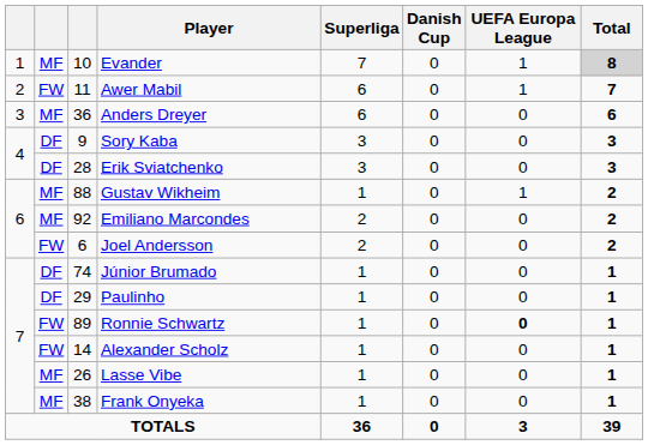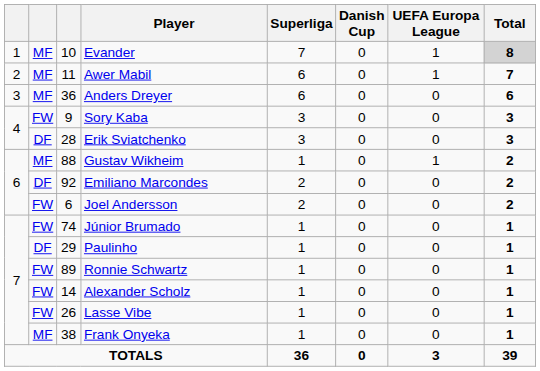 <table class="wikitable sortable" style="font-size: 95%; text-align: center;">
 <tr>
 <th width=20></th>
 <th width=20></th>
 <th width=20></th>
 <th width=200>Player</th>
 <th width=50>Superliga</th>
 <th width=50>Danish Cup</th>
 <th width=100>UEFA Europa League</th>
 <th width=50>Total</th>
 </tr>
 <tr>
 <td rowspan="1">1</td>
 <td><a href='#'>MF</a></td>
 <td>10</td>
 <td align=left> <a href='#'>Evander</a></td>
 <td>7</td>
 <td>0</td>
 <td>1</td>
 <td style="background: lightgrey;"><strong>8</strong></td>
 </tr>
 <tr>
 <td rowspan="1">2</td>
-<td><a href='#'>FW</a></td>
+<td><a href='#'>MF</a></td>
 <td>11</td>
 <td align=left> <a href='#'>Awer Mabil</a></td>
 <td>6</td>
 <td>0</td>
 <td>1</td>
 <td><strong>7</strong></td>
 </tr>
 <tr>
 <td rowspan="1">3</td>
 <td><a href='#'>MF</a></td>
 <td>36</td>
 <td align=left> <a href='#'>Anders Dreyer</a></td>
 <td>6</td>
 <td>0</td>
 <td>0</td>
 <td><strong>6</strong></td>
 </tr>
 <tr>
 <td rowspan="2">4</td>
-<td><a href='#'>DF</a></td>
+<td><a href='#'>FW</a></td>
 <td>9</td>
 <td align=left> <a href='#'>Sory Kaba</a></td>
 <td>3</td>
 <td>0</td>
 <td>0</td>
 <td><strong>3</strong></td>
 </tr>
 <tr>
 <td><a href='#'>DF</a></td>
 <td>28</td>
 <td align=left> <a href='#'>Erik Sviatchenko</a></td>
 <td>3</td>
 <td>0</td>
 <td>0</td>
 <td><strong>3</strong></td>
 </tr>
 <tr>
 <td rowspan="3">6</td>
 <td><a href='#'>MF</a></td>
 <td>88</td>
 <td align=left> <a href='#'>Gustav Wikheim</a></td>
 <td>1</td>
 <td>0</td>
 <td>1</td>
 <td><strong>2</strong></td>
 </tr>
 <tr>
-<td><a href='#'>MF</a></td>
+<td><a href='#'>DF</a></td>
 <td>92</td>
 <td align=left> <a href='#'>Emiliano Marcondes</a></td>
 <td>2</td>
 <td>0</td>
 <td>0</td>
 <td><strong>2</strong></td>
 </tr>
 <tr>
 <td><a href='#'>FW</a></td>
 <td>6</td>
 <td align=left> <a href='#'>Joel Andersson</a></td>
 <td>2</td>
 <td>0</td>
 <td>0</td>
 <td><strong>2</strong></td>
 </tr>
 <tr>
 <td rowspan="6">7</td>
-<td><a href='#'>DF</a></td>
+<td><a href='#'>FW</a></td>
 <td>74</td>
 <td align=left> <a href='#'>Júnior Brumado</a></td>
 <td>1</td>
 <td>0</td>
 <td>0</td>
 <td><strong>1</strong></td>
 </tr>
 <tr>
 <td><a href='#'>DF</a></td>
 <td>29</td>
 <td align=left> <a href='#'>Paulinho</a></td>
 <td>1</td>
 <td>0</td>
 <td>0</td>
 <td><strong>1</strong></td>
 </tr>
 <tr>
 <td><a href='#'>FW</a></td>
 <td>89</td>
 <td align=left> <a href='#'>Ronnie Schwartz</a></td>
 <td>1</td>
 <td>0</td>
-<td><strong>0</strong></td>
+<td>0</td>
 <td><strong>1</strong></td>
 </tr>
 <tr>
 <td><a href='#'>FW</a></td>
 <td>14</td>
 <td align=left>  <a href='#'>Alexander Scholz</a></td>
 <td>1</td>
 <td>0</td>
 <td>0</td>
 <td><strong>1</strong></td>
 </tr>
 <tr>
-<td><a href='#'>MF</a></td>
+<td><a href='#'>FW</a></td>
 <td>26</td>
 <td align=left> <a href='#'>Lasse Vibe</a></td>
 <td>1</td>
 <td>0</td>
 <td>0</td>
 <td><strong>1</strong></td>
 </tr>
 <tr>
 <td><a href='#'>MF</a></td>
 <td>38</td>
 <td align=left> <a href='#'>Frank Onyeka</a></td>
 <td>1</td>
 <td>0</td>
 <td>0</td>
 <td><strong>1</strong></td>
 </tr>
 <tr>
 <td colspan="4"><strong>TOTALS</strong></td>
 <td><strong>36</strong></td>
 <td><strong>0</strong></td>
 <td><strong>3</strong></td>
 <td><strong>39</strong></td>
 </tr>
 </table>
